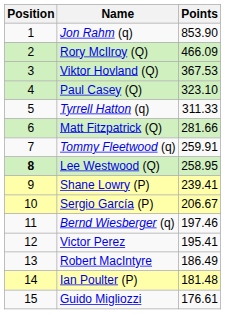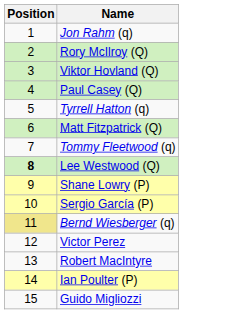 <table class="wikitable">
 <tr>
 <th>Position</th>
 <th>Name</th>
-<th>Points</th>
 </tr>
 <tr>
 <td align=center>1</td>
 <td><em><a href='#'>Jon Rahm</a></em> (q)</td>
-<td align=right>853.90</td>
 </tr>
 <tr style="background:#d0f0c0;">
 <td align=center>2</td>
 <td><a href='#'>Rory McIlroy</a> (Q)</td>
-<td align=right>466.09</td>
 </tr>
 <tr style="background:#d0f0c0;">
 <td align=center>3</td>
 <td><a href='#'>Viktor Hovland</a> (Q)</td>
-<td align=right>367.53</td>
 </tr>
 <tr style="background:#d0f0c0;">
 <td align=center>4</td>
 <td><a href='#'>Paul Casey</a> (Q)</td>
-<td align=right>323.10</td>
 </tr>
 <tr>
 <td align=center>5</td>
 <td><em><a href='#'>Tyrrell Hatton</a></em> (q)</td>
-<td align=right>311.33</td>
 </tr>
 <tr style="background:#d0f0c0;">
 <td align=center>6</td>
 <td><a href='#'>Matt Fitzpatrick</a> (Q)</td>
-<td align=right>281.66</td>
 </tr>
 <tr>
 <td align=center>7</td>
 <td><em><a href='#'>Tommy Fleetwood</a></em> (q)</td>
-<td align=right>259.91</td>
 </tr>
 <tr style="background:#d0f0c0;">
 <td align=center><strong>8</strong></td>
 <td><a href='#'>Lee Westwood</a> (Q)</td>
-<td align=right>258.95</td>
 </tr>
 <tr style="background:#ffa;">
 <td align=center>9</td>
 <td><a href='#'>Shane Lowry</a> (P)</td>
-<td align=right>239.41</td>
 </tr>
 <tr style="background:#ffa;">
 <td align=center>10</td>
 <td><a href='#'>Sergio García</a> (P)</td>
-<td align=right>206.67</td>
 </tr>
 <tr>
-<td align=center>11</td>
+<td align=center style="background: khaki;">11</td>
 <td><em><a href='#'>Bernd Wiesberger</a></em> (q)</td>
-<td align=right>197.46</td>
 </tr>
 <tr>
 <td align=center>12</td>
 <td><a href='#'>Victor Perez</a></td>
-<td align=right>195.41</td>
 </tr>
 <tr>
 <td align=center>13</td>
 <td><a href='#'>Robert MacIntyre</a></td>
-<td align=right>186.49</td>
 </tr>
 <tr style="background:#ffa;">
 <td align=center>14</td>
 <td><a href='#'>Ian Poulter</a> (P)</td>
-<td align=right>181.48</td>
 </tr>
 <tr>
 <td align=center>15</td>
 <td><a href='#'>Guido Migliozzi</a></td>
-<td align=right>176.61</td>
 </tr>
 </table>
